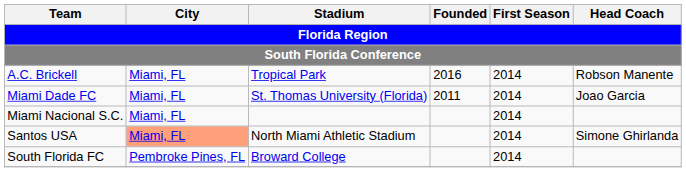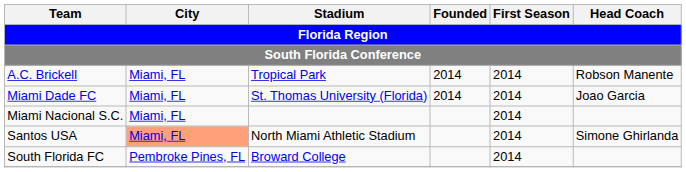 <table class="wikitable">
 <tr>
 <th>Team</th>
 <th>City</th>
 <th>Stadium</th>
 <th>Founded</th>
 <th>First Season</th>
 <th>Head Coach</th>
 </tr>
 <tr>
 <th style="background:blue;color:white;" colspan=6>Florida Region</th>
 </tr>
 <tr>
 <th style="background:gray;color:white;" colspan=6>South Florida Conference</th>
 </tr>
 <tr>
 <td><a href='#'>A.C. Brickell</a></td>
 <td><a href='#'>Miami, FL</a></td>
 <td><a href='#'>Tropical Park</a></td>
-<td>2016</td>
+<td>2014</td>
 <td>2014</td>
 <td> Robson Manente</td>
 </tr>
 <tr>
 <td><a href='#'>Miami Dade FC</a></td>
 <td><a href='#'>Miami, FL</a></td>
 <td><a href='#'>St. Thomas University (Florida)</a></td>
-<td>2011</td>
+<td>2014</td>
 <td>2014</td>
 <td> Joao Garcia</td>
 </tr>
 <tr>
 <td>Miami Nacional S.C.</td>
 <td><a href='#'>Miami, FL</a></td>
 <td></td>
 <td></td>
 <td>2014</td>
 <td></td>
 </tr>
 <tr>
 <td>Santos USA</td>
 <td style="background: lightsalmon;"><a href='#'>Miami, FL</a></td>
 <td>North  Miami Athletic Stadium</td>
 <td></td>
 <td>2014</td>
 <td> Simone Ghirlanda</td>
 </tr>
 <tr>
 <td>South Florida FC</td>
 <td><a href='#'>Pembroke Pines, FL</a></td>
 <td><a href='#'>Broward College</a></td>
 <td></td>
 <td>2014</td>
 <td></td>
 </tr>
 <tr>
 </tr>
 </table>
